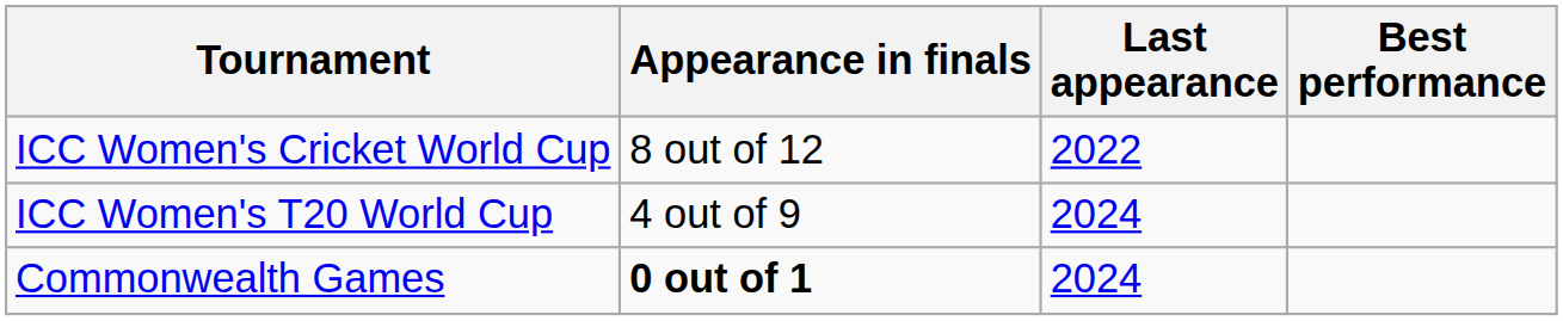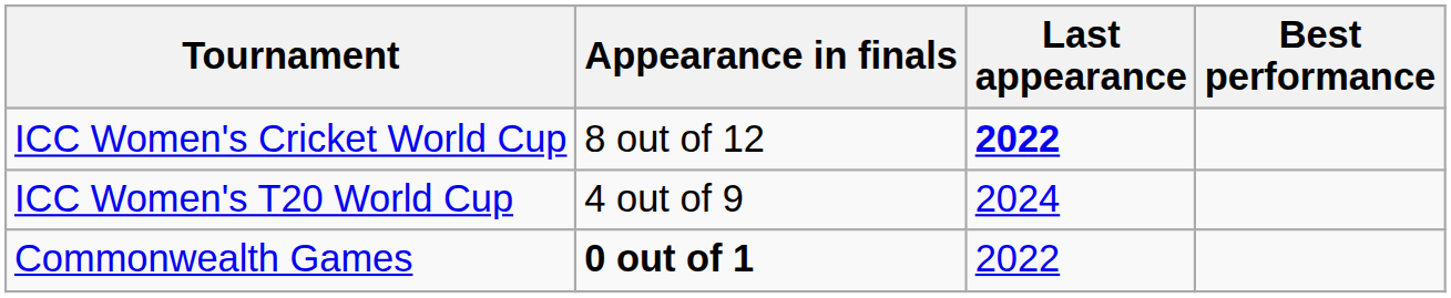 <table class="wikitable sortable" style="text-align:left;">
 <tr>
 <th>Tournament</th>
 <th data-sort-type="number">Appearance in finals</th>
 <th>Last<br>appearance</th>
 <th>Best<br>performance</th>
 </tr>
 <tr>
 <td><a href='#'>ICC Women's Cricket World Cup</a></td>
 <td>8 out of 12</td>
-<td><a href='#'>2022</a></td>
+<td><strong><a href='#'>2022</a></strong></td>
 <td></td>
 </tr>
 <tr>
 <td><a href='#'>ICC Women's T20 World Cup</a></td>
 <td>4 out of 9</td>
 <td><a href='#'>2024</a></td>
 <td></td>
 </tr>
 <tr>
 <td><a href='#'>Commonwealth Games</a></td>
 <td><strong>0 out of 1</strong></td>
-<td><a href='#'>2024</a></td>
+<td><a href='#'>2022</a></td>
 <td></td>
 </tr>
 </table>
